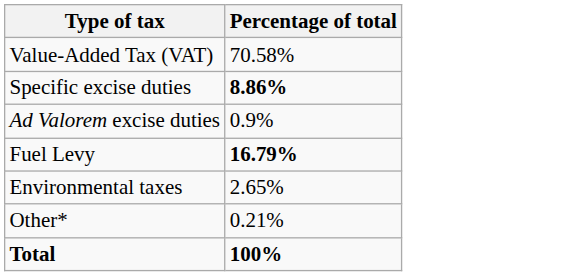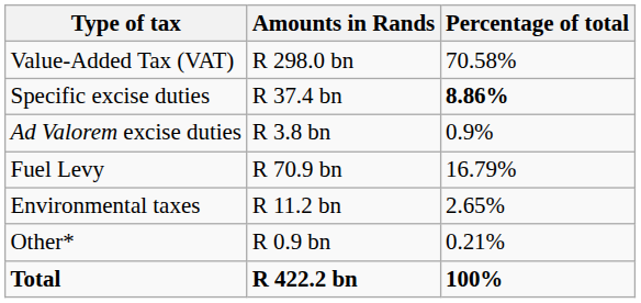 <table class="wikitable">
 <tr>
 <th>Type of tax</th>
+<th>Amounts in Rands</th>
 <th>Percentage of total</th>
 </tr>
 <tr>
 <td>Value-Added Tax (VAT)</td>
+<td>R 298.0 bn</td>
 <td>70.58%</td>
 </tr>
 <tr>
 <td>Specific excise duties</td>
+<td>R 37.4 bn</td>
 <td><strong>8.86%</strong></td>
 </tr>
 <tr>
 <td><em>Ad Valorem</em> excise duties</td>
+<td>R 3.8 bn</td>
 <td>0.9%</td>
 </tr>
 <tr>
 <td>Fuel Levy</td>
-<td><strong>16.79%</strong></td>
+<td>R 70.9 bn</td>
+<td>16.79%</td>
 </tr>
 <tr>
 <td>Environmental taxes</td>
+<td>R 11.2 bn</td>
 <td>2.65%</td>
 </tr>
 <tr>
 <td>Other*</td>
+<td>R 0.9 bn</td>
 <td>0.21%</td>
 </tr>
 <tr>
 <td><strong>Total</strong></td>
+<td><strong>R 422.2 bn</strong></td>
 <td><strong>100%</strong></td>
 </tr>
 </table>
